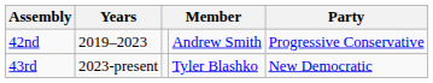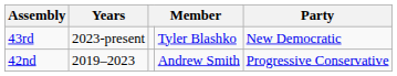 <table class="wikitable">
 <tr>
 <th>Assembly</th>
 <th>Years</th>
 <th colspan="2">Member</th>
 <th>Party</th>
 </tr>
 <tr>
+<td><a href='#'>43rd</a></td>
+<td>2023-present</td>
+<td></td>
+<td><a href='#'>Tyler Blashko</a></td>
+<td><a href='#'>New Democratic</a></td>
+</tr>
+<tr>
 <td><a href='#'>42nd</a></td>
 <td>2019–2023</td>
 <td></td>
 <td><a href='#'>Andrew Smith</a></td>
 <td><a href='#'>Progressive Conservative</a></td>
 </tr>
-<tr>
-<td><a href='#'>43rd</a></td>
-<td>2023-present</td>
-<td></td>
-<td><a href='#'>Tyler Blashko</a></td>
-<td><a href='#'>New Democratic</a></td>
-</tr>
 </table>
